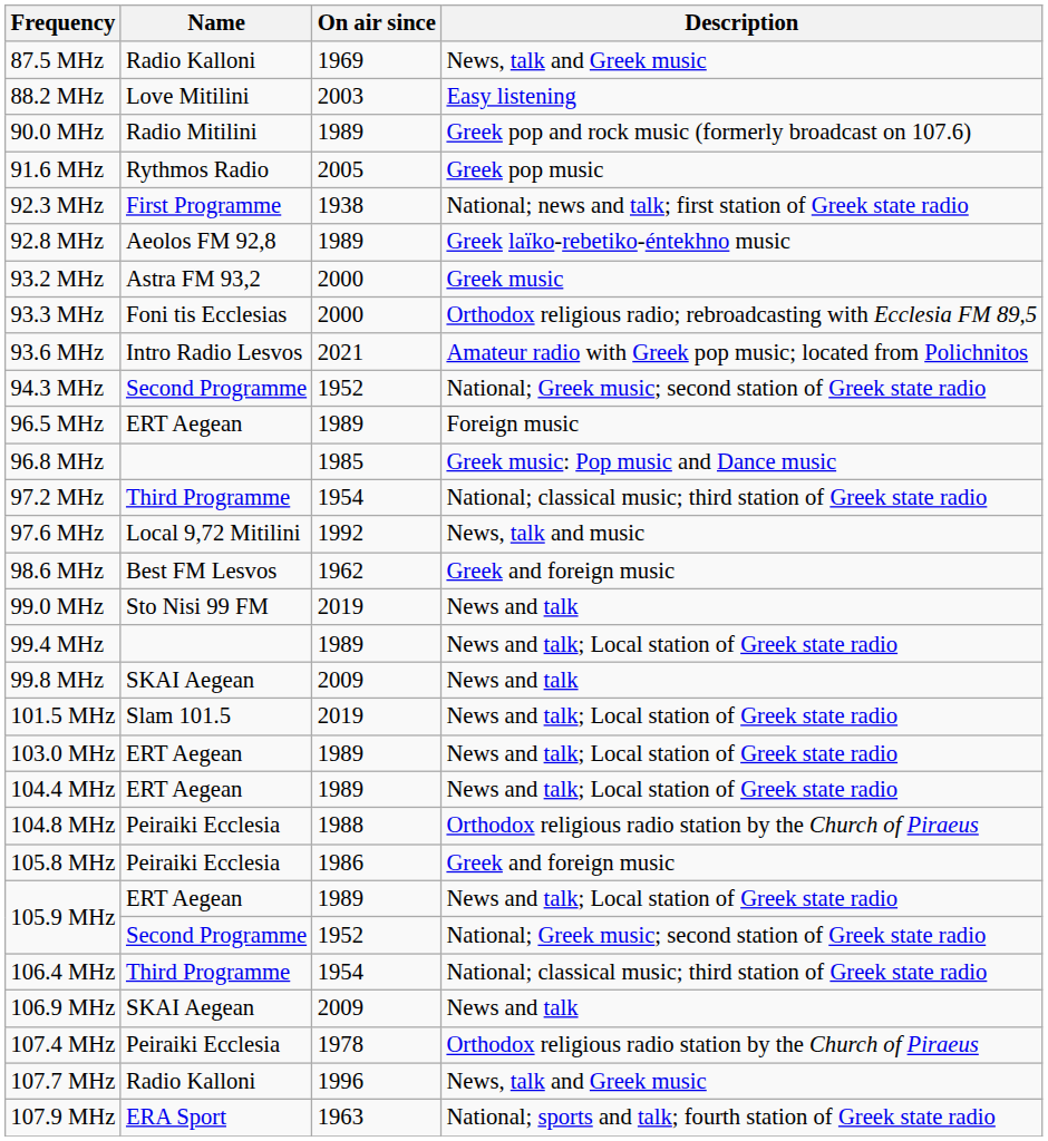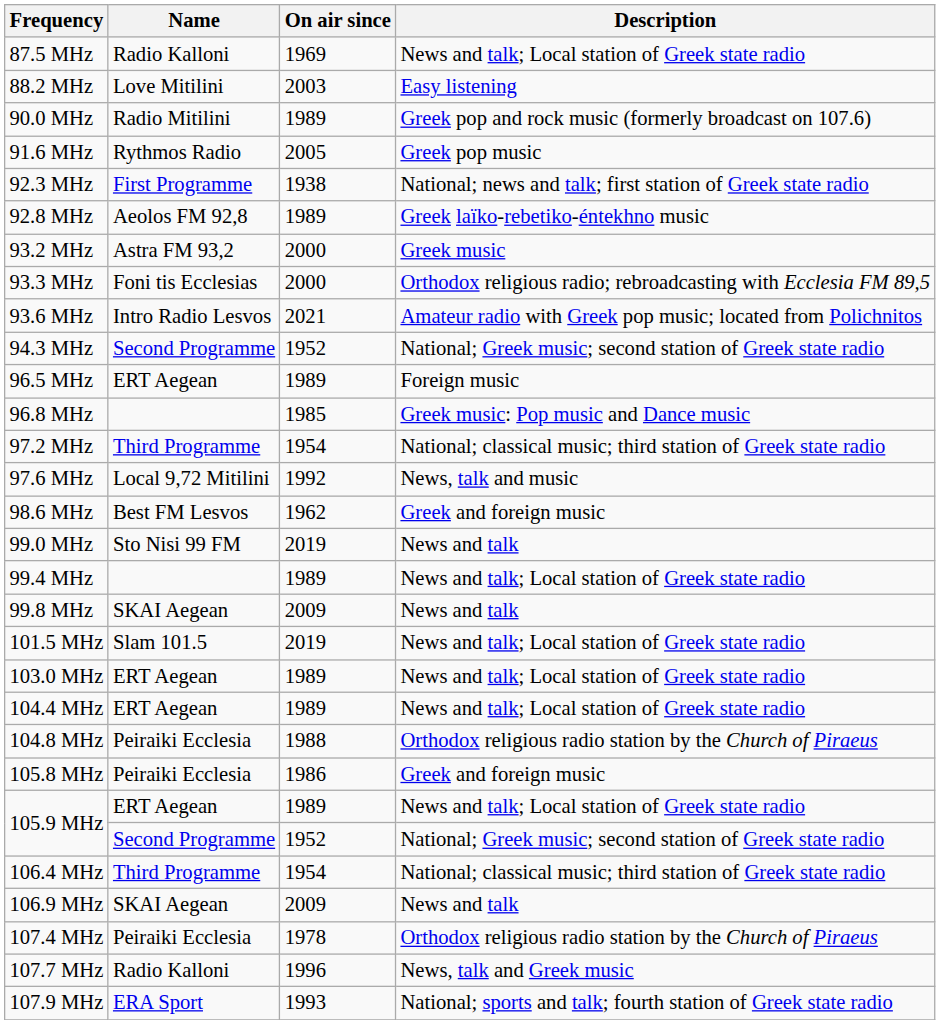 <table class="wikitable">
 <tr>
 <th>Frequency</th>
 <th>Name</th>
 <th>On air since</th>
 <th>Description</th>
 </tr>
 <tr>
 <td>87.5 MHz</td>
 <td>Radio Kalloni</td>
 <td>1969</td>
-<td>News, <a href='#'>talk</a> and <a href='#'>Greek music</a></td>
+<td>News and <a href='#'>talk</a>; Local station of <a href='#'>Greek state radio</a></td>
 </tr>
 <tr>
 <td>88.2 MHz</td>
 <td>Love Mitilini</td>
 <td>2003</td>
 <td><a href='#'>Easy listening</a></td>
 </tr>
 <tr>
 <td>90.0 MHz</td>
 <td>Radio Mitilini</td>
 <td>1989</td>
 <td><a href='#'>Greek</a> pop and rock music (formerly broadcast on 107.6)</td>
 </tr>
 <tr>
 <td>91.6 MHz</td>
 <td>Rythmos Radio</td>
 <td>2005</td>
 <td><a href='#'>Greek</a> pop music</td>
 </tr>
 <tr>
 <td>92.3 MHz</td>
 <td><a href='#'>First Programme</a></td>
 <td>1938</td>
 <td>National; news and <a href='#'>talk</a>; first station of <a href='#'>Greek state radio</a></td>
 </tr>
 <tr>
 <td>92.8 MHz</td>
 <td>Aeolos FM 92,8</td>
 <td>1989</td>
 <td><a href='#'>Greek</a> <a href='#'>laïko</a>-<a href='#'>rebetiko</a>-<a href='#'>éntekhno</a> music</td>
 </tr>
 <tr>
 <td>93.2 MHz</td>
 <td>Astra FM 93,2</td>
 <td>2000</td>
 <td><a href='#'>Greek music</a></td>
 </tr>
 <tr>
 <td>93.3 MHz</td>
 <td>Foni tis Ecclesias</td>
 <td>2000</td>
 <td><a href='#'>Orthodox</a> religious radio; rebroadcasting with <em>Ecclesia FM 89,5</em></td>
 </tr>
 <tr>
 <td>93.6 MHz</td>
 <td>Intro Radio Lesvos</td>
 <td>2021</td>
 <td><a href='#'>Amateur radio</a> with <a href='#'>Greek</a> pop music; located from <a href='#'>Polichnitos</a></td>
 </tr>
 <tr>
 <td>94.3 MHz</td>
 <td><a href='#'>Second Programme</a></td>
 <td>1952</td>
 <td>National; <a href='#'>Greek music</a>; second station of <a href='#'>Greek state radio</a></td>
 </tr>
 <tr>
 <td>96.5 MHz</td>
 <td>ERT Aegean</td>
 <td>1989</td>
 <td>Foreign music</td>
 </tr>
 <tr>
 <td>96.8 MHz</td>
 <td></td>
 <td>1985</td>
 <td><a href='#'>Greek music</a>: <a href='#'>Pop music</a> and <a href='#'>Dance music</a></td>
 </tr>
 <tr>
 <td>97.2 MHz</td>
 <td><a href='#'>Third Programme</a></td>
 <td>1954</td>
 <td>National; classical music; third station of <a href='#'>Greek state radio</a></td>
 </tr>
 <tr>
 <td>97.6 MHz</td>
 <td>Local 9,72 Mitilini</td>
 <td>1992</td>
 <td>News, <a href='#'>talk</a> and music</td>
 </tr>
 <tr>
 <td>98.6 MHz</td>
 <td>Best FM Lesvos</td>
 <td>1962</td>
 <td><a href='#'>Greek</a> and foreign music</td>
 </tr>
 <tr>
 <td>99.0 MHz</td>
 <td>Sto Nisi 99 FM</td>
 <td>2019</td>
 <td>News and <a href='#'>talk</a></td>
 </tr>
 <tr>
 <td>99.4 MHz</td>
 <td></td>
 <td>1989</td>
 <td>News and <a href='#'>talk</a>; Local station of <a href='#'>Greek state radio</a></td>
 </tr>
 <tr>
 <td>99.8 MHz</td>
 <td>SKAI Aegean</td>
 <td>2009</td>
 <td>News and <a href='#'>talk</a></td>
 </tr>
 <tr>
 <td>101.5 MHz</td>
 <td>Slam 101.5</td>
 <td>2019</td>
 <td>News and <a href='#'>talk</a>; Local station of <a href='#'>Greek state radio</a></td>
 </tr>
 <tr>
 <td>103.0 MHz</td>
 <td>ERT Aegean</td>
 <td>1989</td>
 <td>News and <a href='#'>talk</a>; Local station of <a href='#'>Greek state radio</a></td>
 </tr>
 <tr>
 <td>104.4 MHz</td>
 <td>ERT Aegean</td>
 <td>1989</td>
 <td>News and <a href='#'>talk</a>; Local station of <a href='#'>Greek state radio</a></td>
 </tr>
 <tr>
 <td>104.8 MHz</td>
 <td>Peiraiki Ecclesia</td>
 <td>1988</td>
 <td><a href='#'>Orthodox</a> religious radio station by the <em>Church of <a href='#'>Piraeus</a></em></td>
 </tr>
 <tr>
 <td>105.8 MHz</td>
 <td>Peiraiki Ecclesia</td>
 <td>1986</td>
 <td><a href='#'>Greek</a> and foreign music</td>
 </tr>
 <tr>
 <td rowspan="2">105.9 MHz</td>
 <td>ERT Aegean</td>
 <td>1989</td>
 <td>News and <a href='#'>talk</a>; Local station of <a href='#'>Greek state radio</a></td>
 </tr>
 <tr>
 <td><a href='#'>Second Programme</a></td>
 <td>1952</td>
 <td>National; <a href='#'>Greek music</a>; second station of <a href='#'>Greek state radio</a></td>
 </tr>
 <tr>
 <td>106.4 MHz</td>
 <td><a href='#'>Third Programme</a></td>
 <td>1954</td>
 <td>National; classical music; third station of <a href='#'>Greek state radio</a></td>
 </tr>
 <tr>
 <td>106.9 MHz</td>
 <td>SKAI Aegean</td>
 <td>2009</td>
 <td>News and <a href='#'>talk</a></td>
 </tr>
 <tr>
 <td>107.4 MHz</td>
 <td>Peiraiki Ecclesia</td>
 <td>1978</td>
 <td><a href='#'>Orthodox</a> religious radio station by the <em>Church of <a href='#'>Piraeus</a></em></td>
 </tr>
 <tr>
 <td>107.7 MHz</td>
 <td>Radio Kalloni</td>
 <td>1996</td>
 <td>News, <a href='#'>talk</a> and <a href='#'>Greek music</a></td>
 </tr>
 <tr>
 <td>107.9 MHz</td>
 <td><a href='#'>ERA Sport</a></td>
-<td>1963</td>
+<td>1993</td>
 <td>National; <a href='#'>sports</a> and <a href='#'>talk</a>; fourth station of <a href='#'>Greek state radio</a></td>
 </tr>
 </table>
